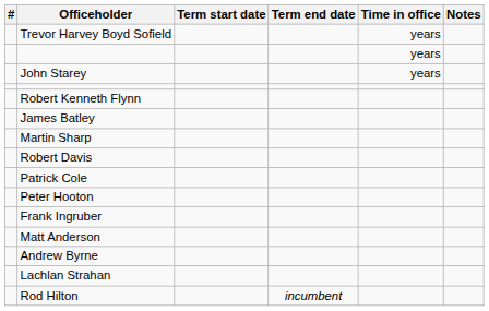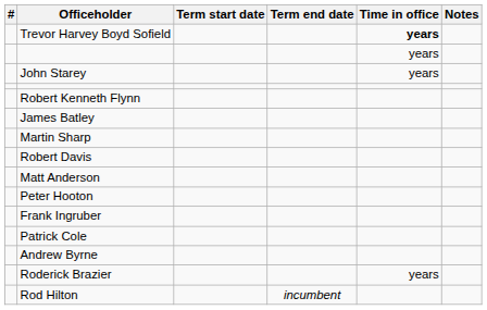 <table class='wikitable sortable'>
 <tr>
 <th>#</th>
 <th>Officeholder</th>
 <th>Term start date</th>
 <th>Term end date</th>
 <th>Time in office</th>
 <th>Notes</th>
 </tr>
 <tr>
 <td align=center></td>
 <td>Trevor Harvey Boyd Sofield</td>
 <td align=center></td>
 <td align=center></td>
-<td align=right> years</td>
+<td align=right><strong> years</strong></td>
 <td></td>
 </tr>
 <tr>
 <td align=center></td>
 <td></td>
 <td align=center></td>
 <td align=center></td>
 <td align=right> years</td>
 <td></td>
 </tr>
 <tr>
 <td align=center></td>
 <td>John Starey</td>
 <td align=center></td>
 <td align=center></td>
 <td align=right> years</td>
 <td></td>
 </tr>
 <tr>
 <td align=center></td>
 <td></td>
 <td align=center></td>
 <td align=center></td>
 <td align=right></td>
 <td></td>
 </tr>
 <tr>
 <td align=center></td>
 <td>Robert Kenneth Flynn</td>
 <td align=center></td>
 <td align=center></td>
 <td align=right></td>
 <td></td>
 </tr>
 <tr>
 <td align=center></td>
 <td>James Batley</td>
 <td align=center></td>
 <td align=center></td>
 <td align=right></td>
 <td></td>
 </tr>
 <tr>
 <td align=center></td>
 <td>Martin Sharp</td>
 <td align=center></td>
 <td align=center></td>
 <td align=right></td>
 <td></td>
 </tr>
 <tr>
 <td align=center></td>
 <td>Robert Davis</td>
 <td align=center></td>
 <td align=center></td>
 <td align=right></td>
 <td></td>
 </tr>
 <tr>
 <td align=center></td>
-<td>Patrick Cole</td>
+<td>Matt Anderson</td>
 <td align=center></td>
 <td align=center></td>
 <td align=right></td>
 <td></td>
 </tr>
 <tr>
 <td align=center></td>
 <td>Peter Hooton</td>
 <td align=center></td>
 <td align=center></td>
 <td align=right></td>
 <td></td>
 </tr>
 <tr>
 <td align=center></td>
 <td>Frank Ingruber</td>
 <td align=center></td>
 <td align=center></td>
 <td align=right></td>
 <td></td>
 </tr>
 <tr>
 <td align=center></td>
-<td>Matt Anderson</td>
+<td>Patrick Cole</td>
 <td align=center></td>
 <td align=center></td>
 <td align=right></td>
 <td></td>
 </tr>
 <tr>
 <td align=center></td>
 <td>Andrew Byrne</td>
 <td align=center></td>
 <td align=center></td>
 <td align=right></td>
 <td></td>
 </tr>
 <tr>
 <td align=center></td>
-<td>Lachlan Strahan</td>
+<td>Roderick Brazier</td>
 <td align=center></td>
 <td align=center></td>
-<td align=right></td>
+<td align=right> years</td>
 <td></td>
 </tr>
 <tr>
 <td align=center></td>
 <td>Rod Hilton</td>
 <td align=center></td>
 <td align=center><em>incumbent</em></td>
 <td align=right></td>
 <td></td>
 </tr>
 </table>
